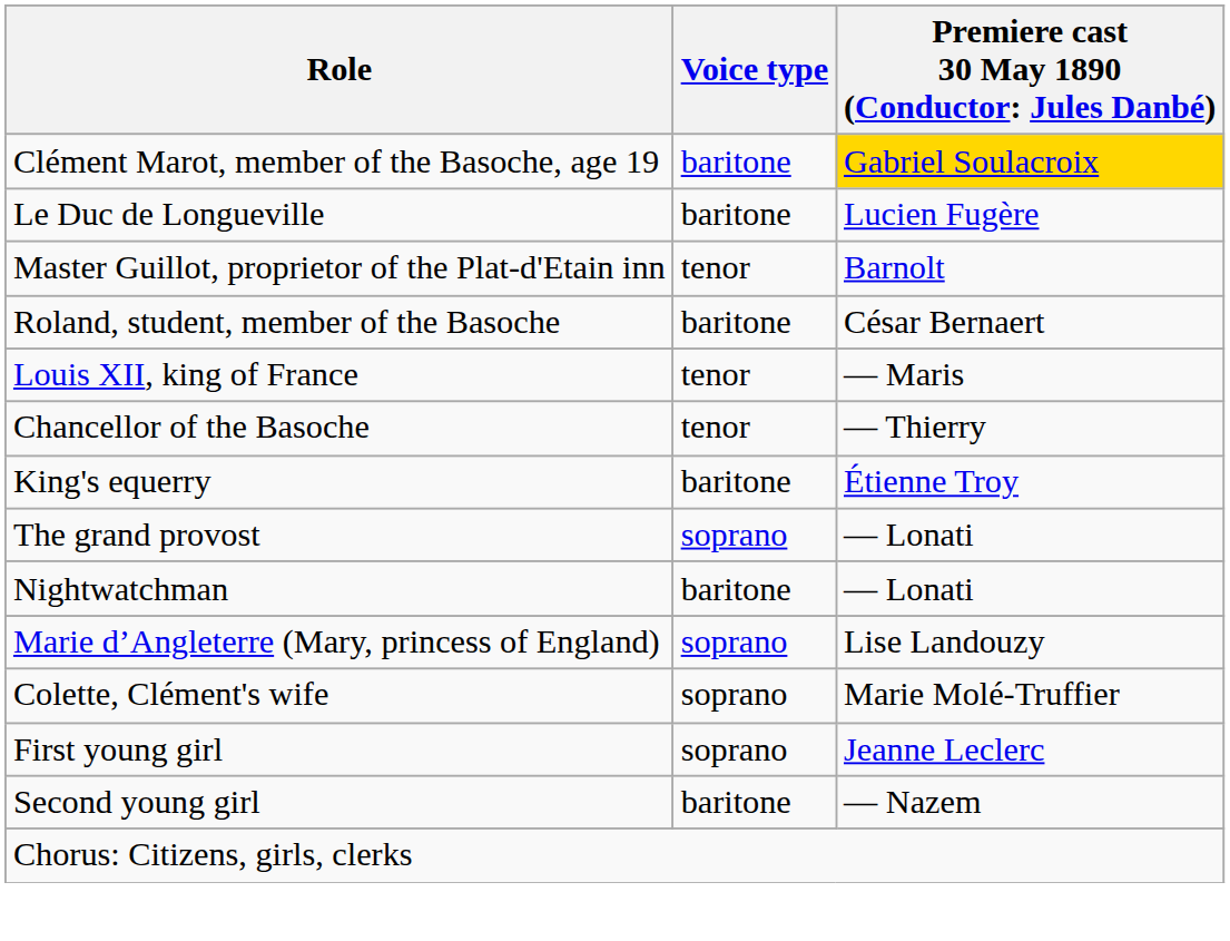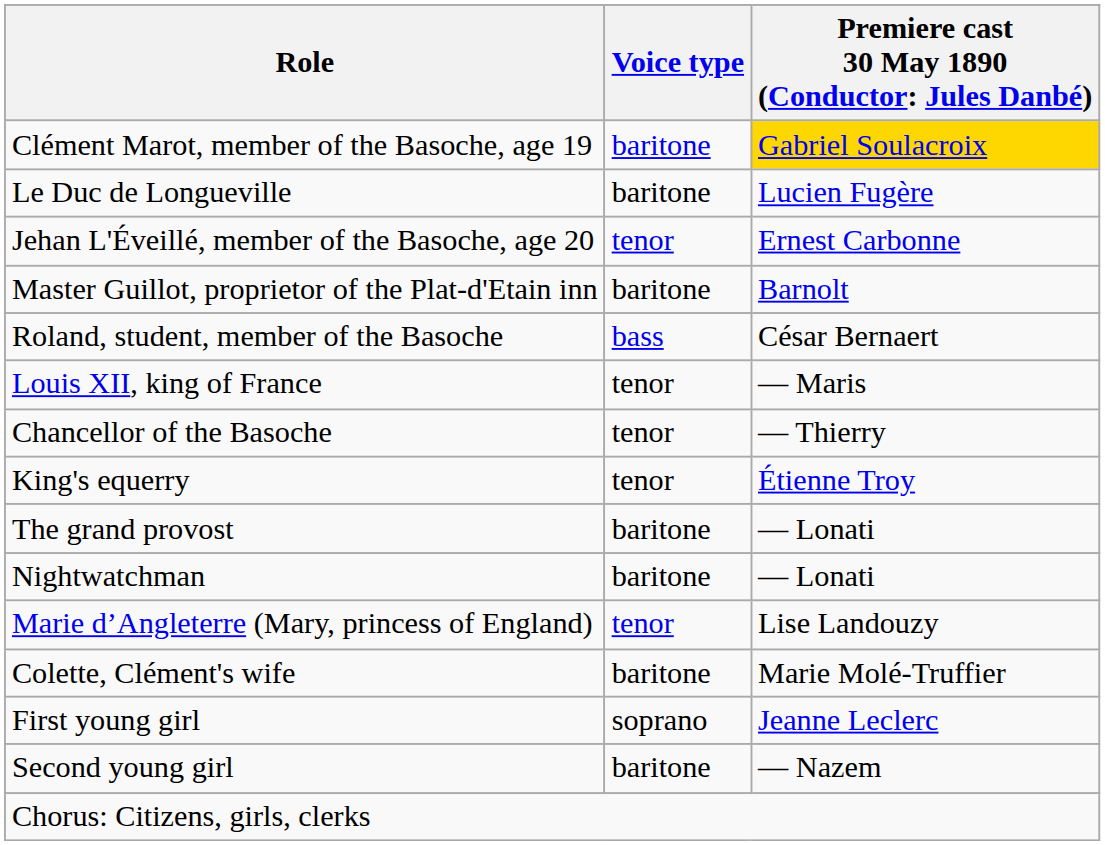 <table class="wikitable">
 <tr>
 <th>Role</th>
 <th><a href='#'>Voice type</a></th>
 <th>Premiere cast<br>30 May 1890<br>(<a href='#'>Conductor</a>: <a href='#'>Jules Danbé</a>)</th>
 </tr>
 <tr>
 <td>Clément Marot, member of the Basoche, age 19</td>
 <td><a href='#'>baritone</a></td>
 <td style="background: gold;"><a href='#'>Gabriel Soulacroix</a></td>
 </tr>
 <tr>
 <td>Le Duc de Longueville</td>
 <td>baritone</td>
 <td><a href='#'>Lucien Fugère</a></td>
 </tr>
 <tr>
+<td>Jehan L'Éveillé, member of the Basoche, age 20</td>
+<td><a href='#'>tenor</a></td>
+<td><a href='#'>Ernest Carbonne</a></td>
+</tr>
+<tr>
 <td>Master Guillot, proprietor of the Plat-d'Etain inn</td>
-<td>tenor</td>
+<td>baritone</td>
 <td><a href='#'>Barnolt</a></td>
 </tr>
 <tr>
 <td>Roland, student, member of the Basoche</td>
-<td>baritone</td>
+<td><a href='#'>bass</a></td>
 <td>César Bernaert</td>
 </tr>
 <tr>
 <td><a href='#'>Louis XII</a>, king of France</td>
 <td>tenor</td>
 <td>— Maris</td>
 </tr>
 <tr>
 <td>Chancellor of the Basoche</td>
 <td>tenor</td>
 <td>— Thierry</td>
 </tr>
 <tr>
 <td>King's equerry</td>
-<td>baritone</td>
+<td>tenor</td>
 <td><a href='#'>Étienne Troy</a></td>
 </tr>
 <tr>
 <td>The grand provost</td>
-<td><a href='#'>soprano</a></td>
+<td>baritone</td>
 <td>— Lonati</td>
 </tr>
 <tr>
 <td>Nightwatchman</td>
 <td>baritone</td>
 <td>— Lonati</td>
 </tr>
 <tr>
 <td><a href='#'>Marie d’Angleterre</a> (Mary, princess of England)</td>
-<td><a href='#'>soprano</a></td>
+<td><a href='#'>tenor</a></td>
 <td>Lise Landouzy</td>
 </tr>
 <tr>
 <td>Colette, Clément's wife</td>
-<td>soprano</td>
+<td>baritone</td>
 <td>Marie Molé-Truffier</td>
 </tr>
 <tr>
 <td>First young girl</td>
 <td>soprano</td>
 <td><a href='#'>Jeanne Leclerc</a></td>
 </tr>
 <tr>
 <td>Second young girl</td>
 <td>baritone</td>
 <td>— Nazem</td>
 </tr>
 <tr>
 <td colspan="3">Chorus: Citizens, girls, clerks</td>
 </tr>
 </table>
